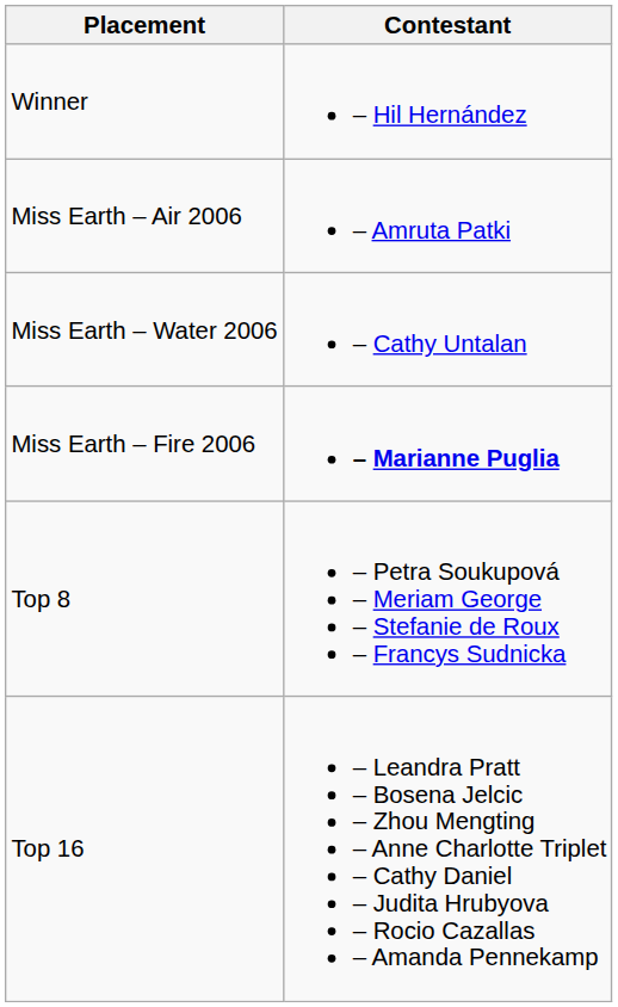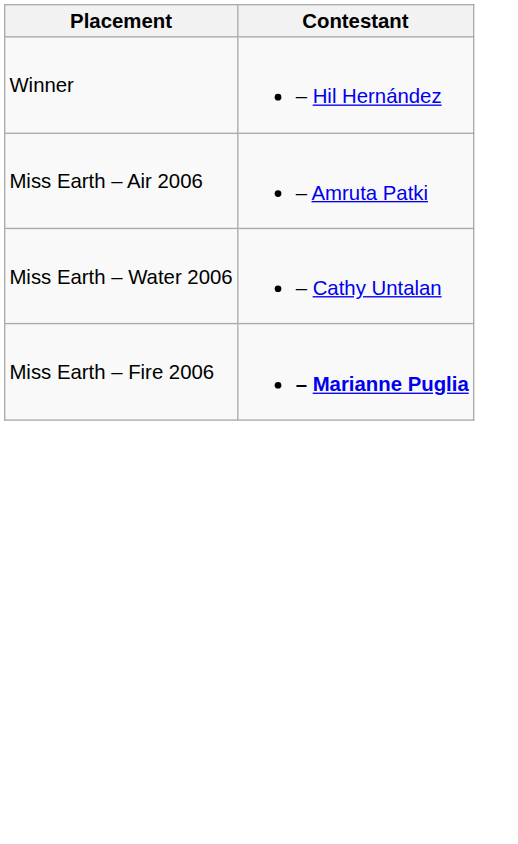 <table class="wikitable sortable" style="font-size:95%;">
 <tr>
 <th>Placement</th>
 <th>Contestant</th>
 </tr>
 <tr>
 <td>Winner</td>
 <td><br><ul><li> – <a href='#'>Hil Hernández</a></li></ul></td>
 </tr>
 <tr>
 <td>Miss Earth – Air 2006</td>
 <td><br><ul><li> – <a href='#'>Amruta Patki</a></li></ul></td>
 </tr>
 <tr>
 <td>Miss Earth – Water 2006</td>
 <td><br><ul><li> – <a href='#'>Cathy Untalan</a></li></ul></td>
 </tr>
 <tr>
 <td>Miss Earth – Fire 2006</td>
 <td><strong><br><ul><li> – <a href='#'>Marianne Puglia</a></li></ul></strong></td>
 </tr>
-<tr>
-<td>Top 8</td>
-<td><br><ul><li> – Petra Soukupová</li><li> – <a href='#'>Meriam George</a></li><li> – <a href='#'>Stefanie de Roux</a></li><li> – <a href='#'>Francys Sudnicka</a></li></ul></td>
-</tr>
-<tr>
-<td>Top 16</td>
-<td><br><ul><li> – Leandra Pratt</li><li> – Bosena Jelcic</li><li> – Zhou Mengting</li><li> – Anne Charlotte Triplet</li><li> – Cathy Daniel</li><li> – Judita Hrubyova</li><li> – Rocio Cazallas</li><li> – Amanda Pennekamp</li></ul></td>
-</tr>
 </table>
